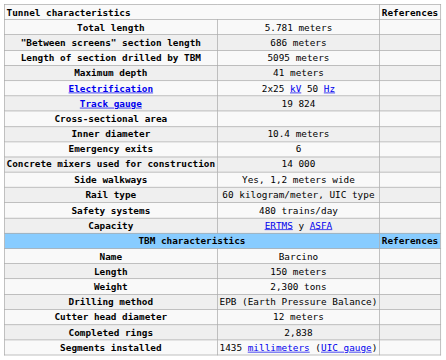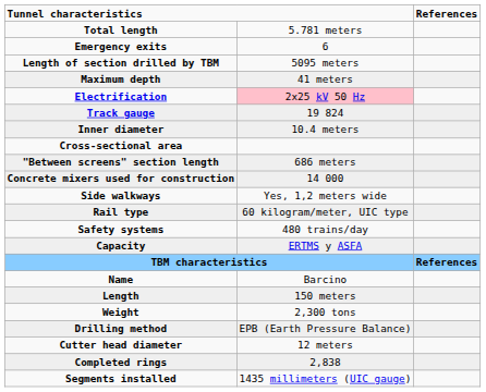 <table class="wikitable">
 <tr>
 <td colspan="2"><strong>Tunnel characteristics</strong></td>
 <td><strong>References</strong></td>
 </tr>
 <tr align="center">
 <td><strong>Total length</strong></td>
 <td>5.781 meters</td>
 <td></td>
 </tr>
-<tr align="center" bgcolor="#EFEFEF">
-<td><strong>"Between screens" section length</strong></td>
-<td>686 meters</td>
+<tr align="center">
+<td><strong>Emergency exits</strong></td>
+<td>6</td>
 <td></td>
 </tr>
 <tr align="center">
 <td><strong>Length of section drilled by TBM</strong></td>
 <td>5095 meters</td>
 <td></td>
 </tr>
 <tr align="center" bgcolor="#EFEFEF">
 <td><strong>Maximum depth</strong></td>
 <td>41 meters</td>
 <td></td>
 </tr>
 <tr align="center">
 <td><strong><a href='#'>Electrification</a></strong></td>
-<td>2x25 <a href='#'>kV</a> 50 <a href='#'>Hz</a></td>
+<td style="background: pink;">2x25 <a href='#'>kV</a> 50 <a href='#'>Hz</a></td>
 <td></td>
 </tr>
 <tr align="center" bgcolor="#EFEFEF">
 <td><strong><a href='#'>Track gauge</a></strong></td>
 <td>19 824</td>
+<td></td>
+</tr>
+<tr align="center" bgcolor="#EFEFEF">
+<td><strong>Inner diameter</strong></td>
+<td>10.4 meters</td>
 <td></td>
 </tr>
 <tr align="center">
 <td><strong>Cross-sectional area</strong></td>
 <td></td>
 <td></td>
 </tr>
 <tr align="center" bgcolor="#EFEFEF">
-<td><strong>Inner diameter</strong></td>
-<td>10.4 meters</td>
-<td></td>
-</tr>
-<tr align="center">
-<td><strong>Emergency exits</strong></td>
-<td>6</td>
+<td><strong>"Between screens" section length</strong></td>
+<td>686 meters</td>
 <td></td>
 </tr>
 <tr align="center" bgcolor="#EFEFEF">
 <td><strong>Concrete mixers used for construction</strong></td>
 <td>14 000</td>
 <td></td>
 </tr>
 <tr align="center">
 <td><strong>Side walkways</strong></td>
 <td>Yes, 1,2 meters wide</td>
 <td></td>
 </tr>
 <tr align="center" bgcolor="#EFEFEF">
 <td><strong>Rail type</strong></td>
 <td>60 kilogram/meter, UIC type</td>
 <td></td>
 </tr>
 <tr align="center">
 <td><strong>Safety systems</strong></td>
 <td>480 trains/day</td>
 <td></td>
 </tr>
 <tr align="center" bgcolor="#EFEFEF">
 <td><strong>Capacity</strong></td>
 <td><a href='#'>ERTMS</a> y <a href='#'>ASFA</a></td>
 <td></td>
 </tr>
 <tr bgcolor="#88ccff" align="center">
 <td colspan="2"><strong>TBM characteristics</strong></td>
 <td><strong>References</strong></td>
 </tr>
 <tr align="center">
 <td><strong>Name</strong></td>
 <td>Barcino</td>
 <td></td>
 </tr>
 <tr align="center" bgcolor="#EFEFEF">
 <td><strong>Length</strong></td>
 <td>150 meters</td>
 <td></td>
 </tr>
 <tr align="center">
 <td><strong>Weight</strong></td>
 <td>2,300 tons</td>
 <td></td>
 </tr>
 <tr align="center" bgcolor="#EFEFEF">
 <td><strong>Drilling method</strong></td>
 <td>EPB (Earth Pressure Balance)</td>
 <td></td>
 </tr>
 <tr align="center">
 <td><strong>Cutter head diameter</strong></td>
 <td>12 meters</td>
 <td></td>
 </tr>
 <tr align="center" bgcolor="#EFEFEF">
 <td><strong>Completed rings</strong></td>
 <td>2,838</td>
 <td></td>
 </tr>
 <tr align="center">
 <td><strong>Segments installed</strong></td>
 <td>1435 <a href='#'>millimeters</a> (<a href='#'>UIC gauge</a>)</td>
 <td></td>
 </tr>
 </table>
